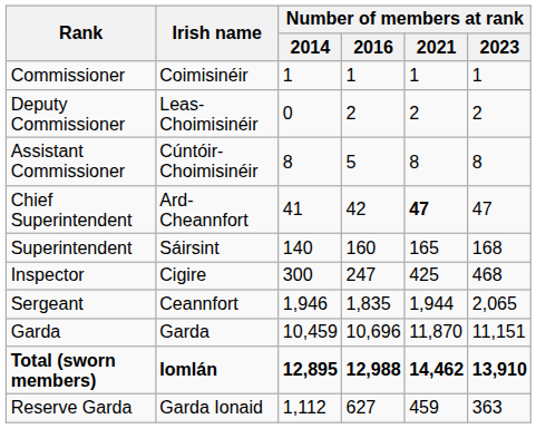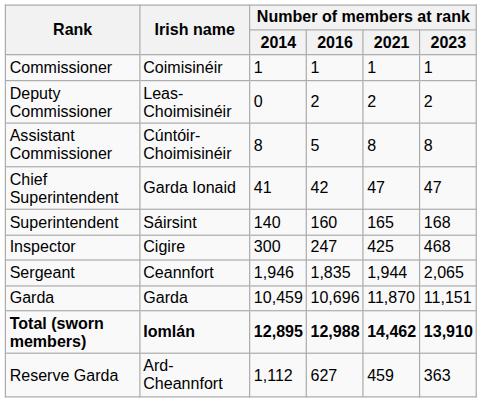 <table class="wikitable" style="width:400px; clear:both; float:right; font-size:85%">
 <tr>
 <th rowspan = 2>Rank</th>
 <th rowspan = 2>Irish name</th>
 <th colspan = 4>Number of members at rank</th>
 </tr>
 <tr>
 <th>2014</th>
 <th>2016</th>
 <th>2021</th>
 <th>2023</th>
 </tr>
 <tr>
 <td>Commissioner</td>
 <td>Coimisinéir</td>
 <td>1</td>
 <td>1</td>
 <td>1</td>
 <td>1</td>
 </tr>
 <tr>
 <td>Deputy Commissioner</td>
 <td>Leas-Choimisinéir</td>
 <td>0</td>
 <td>2</td>
 <td>2</td>
 <td>2</td>
 </tr>
 <tr>
 <td>Assistant Commissioner</td>
 <td>Cúntóir-Choimisinéir</td>
 <td>8</td>
 <td>5</td>
 <td>8</td>
 <td>8</td>
 </tr>
 <tr>
 <td>Chief Superintendent</td>
-<td>Ard-Cheannfort</td>
+<td>Garda Ionaid</td>
 <td>41</td>
 <td>42</td>
-<td><strong>47</strong></td>
+<td>47</td>
 <td>47</td>
 </tr>
 <tr>
 <td>Superintendent</td>
 <td>Sáirsint</td>
 <td>140</td>
 <td>160</td>
 <td>165</td>
 <td>168</td>
 </tr>
 <tr>
 <td>Inspector</td>
 <td>Cigire</td>
 <td>300</td>
 <td>247</td>
 <td>425</td>
 <td>468</td>
 </tr>
 <tr>
 <td>Sergeant</td>
 <td>Ceannfort</td>
 <td>1,946</td>
 <td>1,835</td>
 <td>1,944</td>
 <td>2,065</td>
 </tr>
 <tr>
 <td>Garda</td>
 <td>Garda</td>
 <td>10,459</td>
 <td>10,696</td>
 <td>11,870</td>
 <td>11,151</td>
 </tr>
 <tr>
 <td><strong>Total (sworn members)</strong></td>
 <td><strong>Iomlán</strong></td>
 <td><strong>12,895</strong></td>
 <td><strong>12,988</strong></td>
 <td><strong>14,462</strong></td>
 <td><strong>13,910</strong></td>
 </tr>
 <tr>
 <td>Reserve Garda</td>
-<td>Garda Ionaid</td>
+<td>Ard-Cheannfort</td>
 <td>1,112</td>
 <td>627</td>
 <td>459</td>
 <td>363</td>
 </tr>
 </table>
